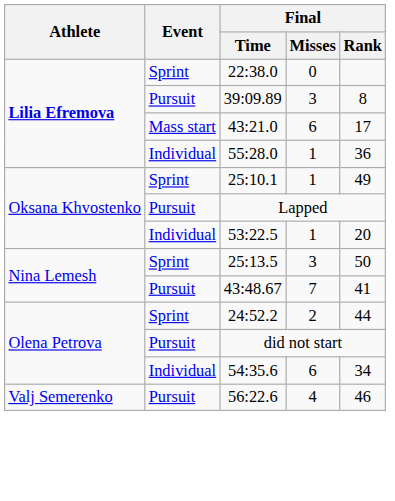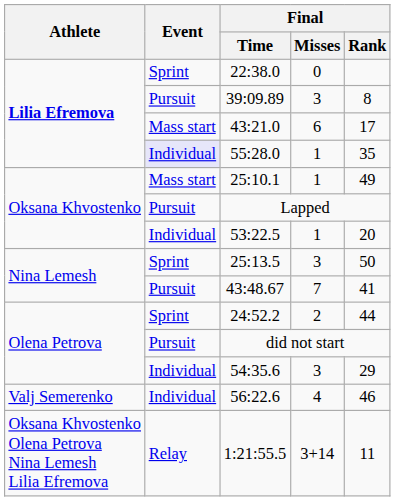 <table class="wikitable" style="font-size:90%">
 <tr>
 <th rowspan="2">Athlete</th>
 <th rowspan="2">Event</th>
 <th colspan="3">Final</th>
 </tr>
 <tr>
 <th>Time</th>
 <th>Misses</th>
 <th>Rank</th>
 </tr>
 <tr>
 <td rowspan=4><strong><a href='#'>Lilia Efremova</a></strong></td>
 <td><a href='#'>Sprint</a></td>
 <td align="center">22:38.0</td>
 <td align="center">0</td>
 <td align="center"></td>
 </tr>
 <tr>
 <td><a href='#'>Pursuit</a></td>
 <td align="center">39:09.89</td>
 <td align="center">3</td>
 <td align="center">8</td>
 </tr>
 <tr>
 <td><a href='#'>Mass start</a></td>
 <td align="center">43:21.0</td>
 <td align="center">6</td>
 <td align="center">17</td>
 </tr>
 <tr>
-<td><a href='#'>Individual</a></td>
+<td style="background: lavender;"><a href='#'>Individual</a></td>
 <td align="center">55:28.0</td>
 <td align="center">1</td>
-<td align="center">36</td>
+<td align="center">35</td>
 </tr>
 <tr>
 <td rowspan=3><a href='#'>Oksana Khvostenko</a></td>
-<td><a href='#'>Sprint</a></td>
+<td><a href='#'>Mass start</a></td>
 <td align="center">25:10.1</td>
 <td align="center">1</td>
 <td align="center">49</td>
 </tr>
 <tr>
 <td><a href='#'>Pursuit</a></td>
 <td colspan=3 align="center">Lapped</td>
 </tr>
 <tr>
 <td><a href='#'>Individual</a></td>
 <td align="center">53:22.5</td>
 <td align="center">1</td>
 <td align="center">20</td>
 </tr>
 <tr>
 <td rowspan=2><a href='#'>Nina Lemesh</a></td>
 <td><a href='#'>Sprint</a></td>
 <td align="center">25:13.5</td>
 <td align="center">3</td>
 <td align="center">50</td>
 </tr>
 <tr>
 <td><a href='#'>Pursuit</a></td>
 <td align="center">43:48.67</td>
 <td align="center">7</td>
 <td align="center">41</td>
 </tr>
 <tr>
 <td rowspan=3><a href='#'>Olena Petrova</a></td>
 <td><a href='#'>Sprint</a></td>
 <td align="center">24:52.2</td>
 <td align="center">2</td>
 <td align="center">44</td>
 </tr>
 <tr>
 <td><a href='#'>Pursuit</a></td>
 <td colspan=3 align="center">did not start</td>
 </tr>
 <tr>
 <td><a href='#'>Individual</a></td>
 <td align="center">54:35.6</td>
-<td align="center">6</td>
-<td align="center">34</td>
+<td align="center">3</td>
+<td align="center">29</td>
 </tr>
 <tr>
 <td><a href='#'>Valj Semerenko</a></td>
-<td><a href='#'>Pursuit</a></td>
+<td><a href='#'>Individual</a></td>
 <td align="center">56:22.6</td>
 <td align="center">4</td>
 <td align="center">46</td>
 </tr>
+<tr>
+<td><a href='#'>Oksana Khvostenko</a><br><a href='#'>Olena Petrova</a><br><a href='#'>Nina Lemesh</a><br><a href='#'>Lilia Efremova</a></td>
+<td><a href='#'>Relay</a></td>
+<td align="center">1:21:55.5</td>
+<td align="center">3+14</td>
+<td align="center">11</td>
+</tr>
 </table>
